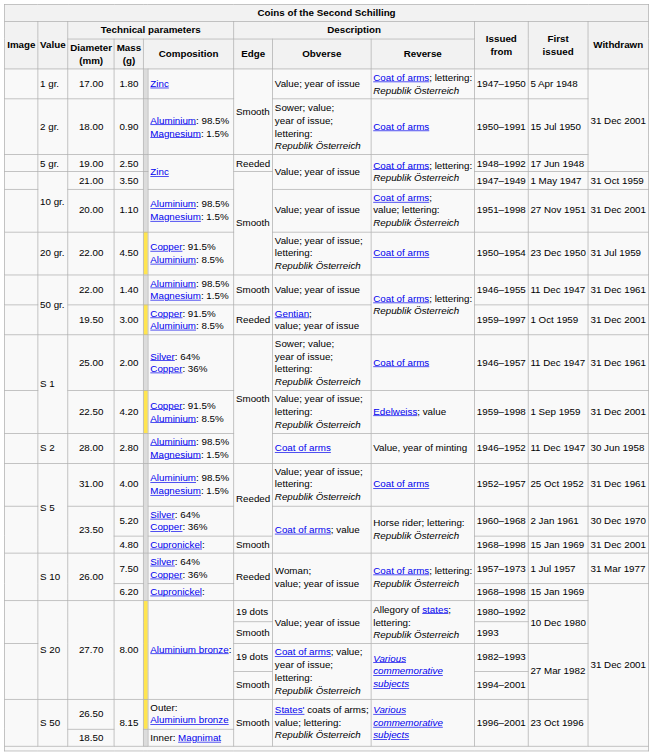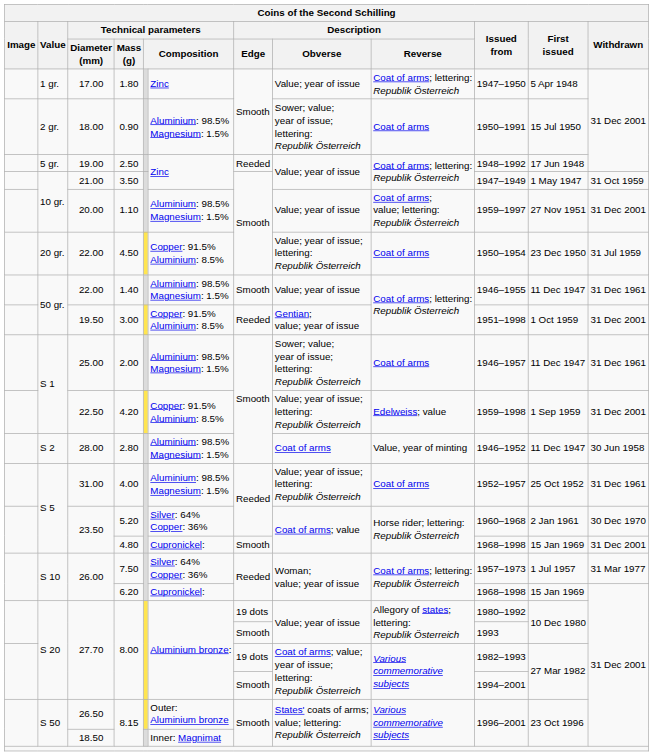 <table class="wikitable" style="margin:auto; font-size:90%; line-height:1.3">
 <tr>
 <th colspan=12>Coins of the Second Schilling</th>
 </tr>
 <tr>
 <th rowspan=2>Image</th>
 <th rowspan=2>Value</th>
 <th colspan=4>Technical parameters</th>
 <th colspan=3>Description</th>
 <th rowspan=2>Issued<br>from</th>
 <th rowspan=2>First<br>issued</th>
 <th rowspan=2>Withdrawn</th>
 </tr>
 <tr>
 <th>Diameter<br>(mm)</th>
 <th>Mass<br>(g)</th>
 <th colspan=2>Composition</th>
 <th>Edge</th>
 <th>Obverse</th>
 <th>Reverse</th>
 </tr>
 <tr>
 <td align=center></td>
 <td>1 gr.</td>
 <td align=center>17.00</td>
 <td align=center>1.80</td>
 <td style="background-color:#dcdcdc;"></td>
 <td><a href='#'>Zinc</a></td>
 <td rowspan=2>Smooth</td>
 <td>Value; year of issue</td>
 <td><a href='#'>Coat of arms</a>; lettering:<br><em>Republik Österreich</em></td>
 <td>1947–1950</td>
 <td>5 Apr 1948</td>
 <td rowspan=3>31 Dec 2001</td>
 </tr>
 <tr>
 <td align=center></td>
 <td>2 gr.</td>
 <td align=center>18.00</td>
 <td align=center>0.90</td>
 <td style="background-color:#dcdcdc;"></td>
 <td><a href='#'>Aluminium</a>: 98.5%<br><a href='#'>Magnesium</a>: 1.5%</td>
 <td>Sower; value;<br>year of issue;<br>lettering:<br><em>Republik Österreich</em></td>
 <td><a href='#'>Coat of arms</a></td>
 <td>1950–1991</td>
 <td>15 Jul 1950</td>
 </tr>
 <tr>
 <td align=center></td>
 <td>5 gr.</td>
 <td align=center>19.00</td>
 <td align=center>2.50</td>
 <td style="background-color:#dcdcdc;"></td>
 <td rowspan=2><a href='#'>Zinc</a></td>
 <td>Reeded</td>
 <td rowspan=2>Value; year of issue</td>
 <td rowspan=2><a href='#'>Coat of arms</a>; lettering:<br><em>Republik Österreich</em></td>
 <td>1948–1992</td>
 <td>17 Jun 1948</td>
 </tr>
 <tr>
 <td align=center></td>
 <td rowspan=2>10 gr.</td>
 <td align=center>21.00</td>
 <td align=center>3.50</td>
 <td rowspan=2 style="background-color:#dcdcdc;"></td>
 <td rowspan=3>Smooth</td>
 <td>1947–1949</td>
 <td>1 May 1947</td>
 <td>31 Oct 1959</td>
 </tr>
 <tr>
 <td align=center></td>
 <td align=center>20.00</td>
 <td align=center>1.10</td>
 <td><a href='#'>Aluminium</a>: 98.5%<br><a href='#'>Magnesium</a>: 1.5%</td>
 <td>Value; year of issue</td>
 <td><a href='#'>Coat of arms</a>;<br>value; lettering:<br><em>Republik Österreich</em></td>
-<td>1951–1998</td>
+<td>1959–1997</td>
 <td>27 Nov 1951</td>
 <td>31 Dec 2001</td>
 </tr>
 <tr>
 <td align=center></td>
 <td>20 gr.</td>
 <td align=center>22.00</td>
 <td align=center>4.50</td>
 <td style="background-color:#ffe550;"></td>
 <td><a href='#'>Copper</a>: 91.5%<br><a href='#'>Aluminium</a>: 8.5%</td>
 <td>Value; year of issue;<br>lettering:<br><em>Republik Österreich</em></td>
 <td><a href='#'>Coat of arms</a></td>
 <td>1950–1954</td>
 <td>23 Dec 1950</td>
 <td>31 Jul 1959</td>
 </tr>
 <tr>
 <td align=center></td>
 <td rowspan=2>50 gr.</td>
 <td align=center>22.00</td>
 <td align=center>1.40</td>
 <td style="background-color:#dcdcdc;"></td>
 <td><a href='#'>Aluminium</a>: 98.5%<br><a href='#'>Magnesium</a>: 1.5%</td>
 <td>Smooth</td>
 <td>Value; year of issue</td>
 <td rowspan=2><a href='#'>Coat of arms</a>; lettering:<br><em>Republik Österreich</em></td>
 <td>1946–1955</td>
 <td>11 Dec 1947</td>
 <td>31 Dec 1961</td>
 </tr>
 <tr>
 <td align=center></td>
 <td align=center>19.50</td>
 <td align=center>3.00</td>
 <td style="background-color:#ffe550;"></td>
 <td><a href='#'>Copper</a>: 91.5%<br><a href='#'>Aluminium</a>: 8.5%</td>
 <td>Reeded</td>
 <td><a href='#'>Gentian</a>;<br>value; year of issue</td>
-<td>1959–1997</td>
+<td>1951–1998</td>
 <td>1 Oct 1959</td>
 <td>31 Dec 2001</td>
 </tr>
 <tr>
 <td align=center></td>
 <td rowspan=2>S 1</td>
 <td align=center>25.00</td>
 <td align=center>2.00</td>
 <td style="background-color:#dcdcdc;"></td>
-<td><a href='#'>Silver</a>: 64%<br><a href='#'>Copper</a>: 36%</td>
+<td><a href='#'>Aluminium</a>: 98.5%<br><a href='#'>Magnesium</a>: 1.5%</td>
 <td rowspan=3>Smooth</td>
 <td>Sower; value;<br>year of issue;<br>lettering:<br><em>Republik Österreich</em></td>
 <td><a href='#'>Coat of arms</a></td>
 <td>1946–1957</td>
 <td>11 Dec 1947</td>
 <td>31 Dec 1961</td>
 </tr>
 <tr>
 <td align=center></td>
 <td align=center>22.50</td>
 <td align=center>4.20</td>
 <td style="background-color:#ffe550;"></td>
 <td><a href='#'>Copper</a>: 91.5%<br><a href='#'>Aluminium</a>: 8.5%</td>
 <td>Value; year of issue;<br>lettering:<br><em>Republik Österreich</em></td>
 <td><a href='#'>Edelweiss</a>; value</td>
 <td>1959–1998</td>
 <td>1 Sep 1959</td>
 <td>31 Dec 2001</td>
 </tr>
 <tr>
 <td align=center></td>
 <td>S 2</td>
 <td align=center>28.00</td>
 <td align=center>2.80</td>
 <td style="background-color:#dcdcdc;"></td>
 <td><a href='#'>Aluminium</a>: 98.5%<br><a href='#'>Magnesium</a>: 1.5%</td>
 <td><a href='#'>Coat of arms</a></td>
 <td>Value, year of minting</td>
 <td>1946–1952</td>
 <td>11 Dec 1947</td>
 <td>30 Jun 1958</td>
 </tr>
 <tr>
 <td align=center></td>
 <td rowspan=3>S 5</td>
 <td align=center>31.00</td>
 <td align=center>4.00</td>
 <td rowspan=3 style="background-color:#dcdcdc;"></td>
 <td><a href='#'>Aluminium</a>: 98.5%<br><a href='#'>Magnesium</a>: 1.5%</td>
 <td rowspan=2>Reeded</td>
 <td>Value; year of issue;<br>lettering:<br><em>Republik Österreich</em></td>
 <td><a href='#'>Coat of arms</a></td>
 <td>1952–1957</td>
 <td>25 Oct 1952</td>
 <td>31 Dec 1961</td>
 </tr>
 <tr>
 <td rowspan=2 align=center></td>
 <td rowspan=2 align=center>23.50</td>
 <td align=center>5.20</td>
 <td><a href='#'>Silver</a>: 64%<br><a href='#'>Copper</a>: 36%</td>
 <td rowspan=2><a href='#'>Coat of arms</a>; value</td>
 <td rowspan=2>Horse rider; lettering:<br><em>Republik Österreich</em></td>
 <td>1960–1968</td>
 <td>2 Jan 1961</td>
 <td>30 Dec 1970</td>
 </tr>
 <tr>
 <td align=center>4.80</td>
 <td><a href='#'>Cupronickel</a>:<br></td>
 <td>Smooth</td>
 <td>1968–1998</td>
 <td>15 Jan 1969</td>
 <td>31 Dec 2001</td>
 </tr>
 <tr>
 <td rowspan=2 align=center></td>
 <td rowspan=2>S 10</td>
 <td rowspan=2 align=center>26.00</td>
 <td align=center>7.50</td>
 <td rowspan=2 style="background-color:#dcdcdc;"></td>
 <td><a href='#'>Silver</a>: 64%<br><a href='#'>Copper</a>: 36%</td>
 <td rowspan=2>Reeded</td>
 <td rowspan=2>Woman;<br>value; year of issue</td>
 <td rowspan=2><a href='#'>Coat of arms</a>; lettering:<br><em>Republik Österreich</em></td>
 <td>1957–1973</td>
 <td>1 Jul 1957</td>
 <td>31 Mar 1977</td>
 </tr>
 <tr>
 <td align=center>6.20</td>
 <td><a href='#'>Cupronickel</a>:<br></td>
 <td>1968–1998</td>
 <td>15 Jan 1969</td>
 <td rowspan=7>31 Dec 2001</td>
 </tr>
 <tr>
 <td rowspan=2 align=center></td>
 <td rowspan=4>S 20</td>
 <td rowspan=4 align=center>27.70</td>
 <td rowspan=4 align=center>8.00</td>
 <td rowspan=4 style="background-color:#ffe550;"></td>
 <td rowspan=4><a href='#'>Aluminium bronze</a>:<br></td>
 <td>19 dots</td>
 <td rowspan=2>Value; year of issue</td>
 <td rowspan=2>Allegory of <a href='#'>states</a>;<br>lettering:<br><em>Republik Österreich</em></td>
 <td>1980–1992</td>
 <td rowspan=2>10 Dec 1980</td>
 </tr>
 <tr>
 <td>Smooth</td>
 <td>1993</td>
 </tr>
 <tr>
 <td rowspan=2 align=center></td>
 <td>19 dots</td>
 <td rowspan=2><a href='#'>Coat of arms</a>; value;<br>year of issue;<br>lettering:<br><em>Republik Österreich</em></td>
 <td rowspan=2><em><a href='#'>Various<br>commemorative<br>subjects</a></em></td>
 <td>1982–1993</td>
 <td rowspan=2>27 Mar 1982</td>
 </tr>
 <tr>
 <td>Smooth</td>
 <td>1994–2001</td>
 </tr>
 <tr>
 <td rowspan=2 align=center></td>
 <td rowspan=2>S 50</td>
 <td align=center>26.50</td>
 <td rowspan=2 align=center>8.15</td>
 <td style="background-color:#ffe550;"></td>
 <td>Outer:<br><a href='#'>Aluminium bronze</a></td>
 <td rowspan=2>Smooth</td>
 <td rowspan=2><a href='#'>States'</a> coats of arms;<br>value; lettering:<br><em>Republik Österreich</em></td>
 <td rowspan=2><em><a href='#'>Various<br>commemorative<br>subjects</a></em></td>
 <td rowspan=2>1996–2001</td>
 <td rowspan=2>23 Oct 1996</td>
 </tr>
 <tr>
 <td align=center>18.50</td>
 <td style="background-color:#dcdcdc;"></td>
 <td>Inner: <a href='#'>Magnimat</a></td>
 </tr>
 <tr>
 <td colspan="13"></td>
 </tr>
 </table>
